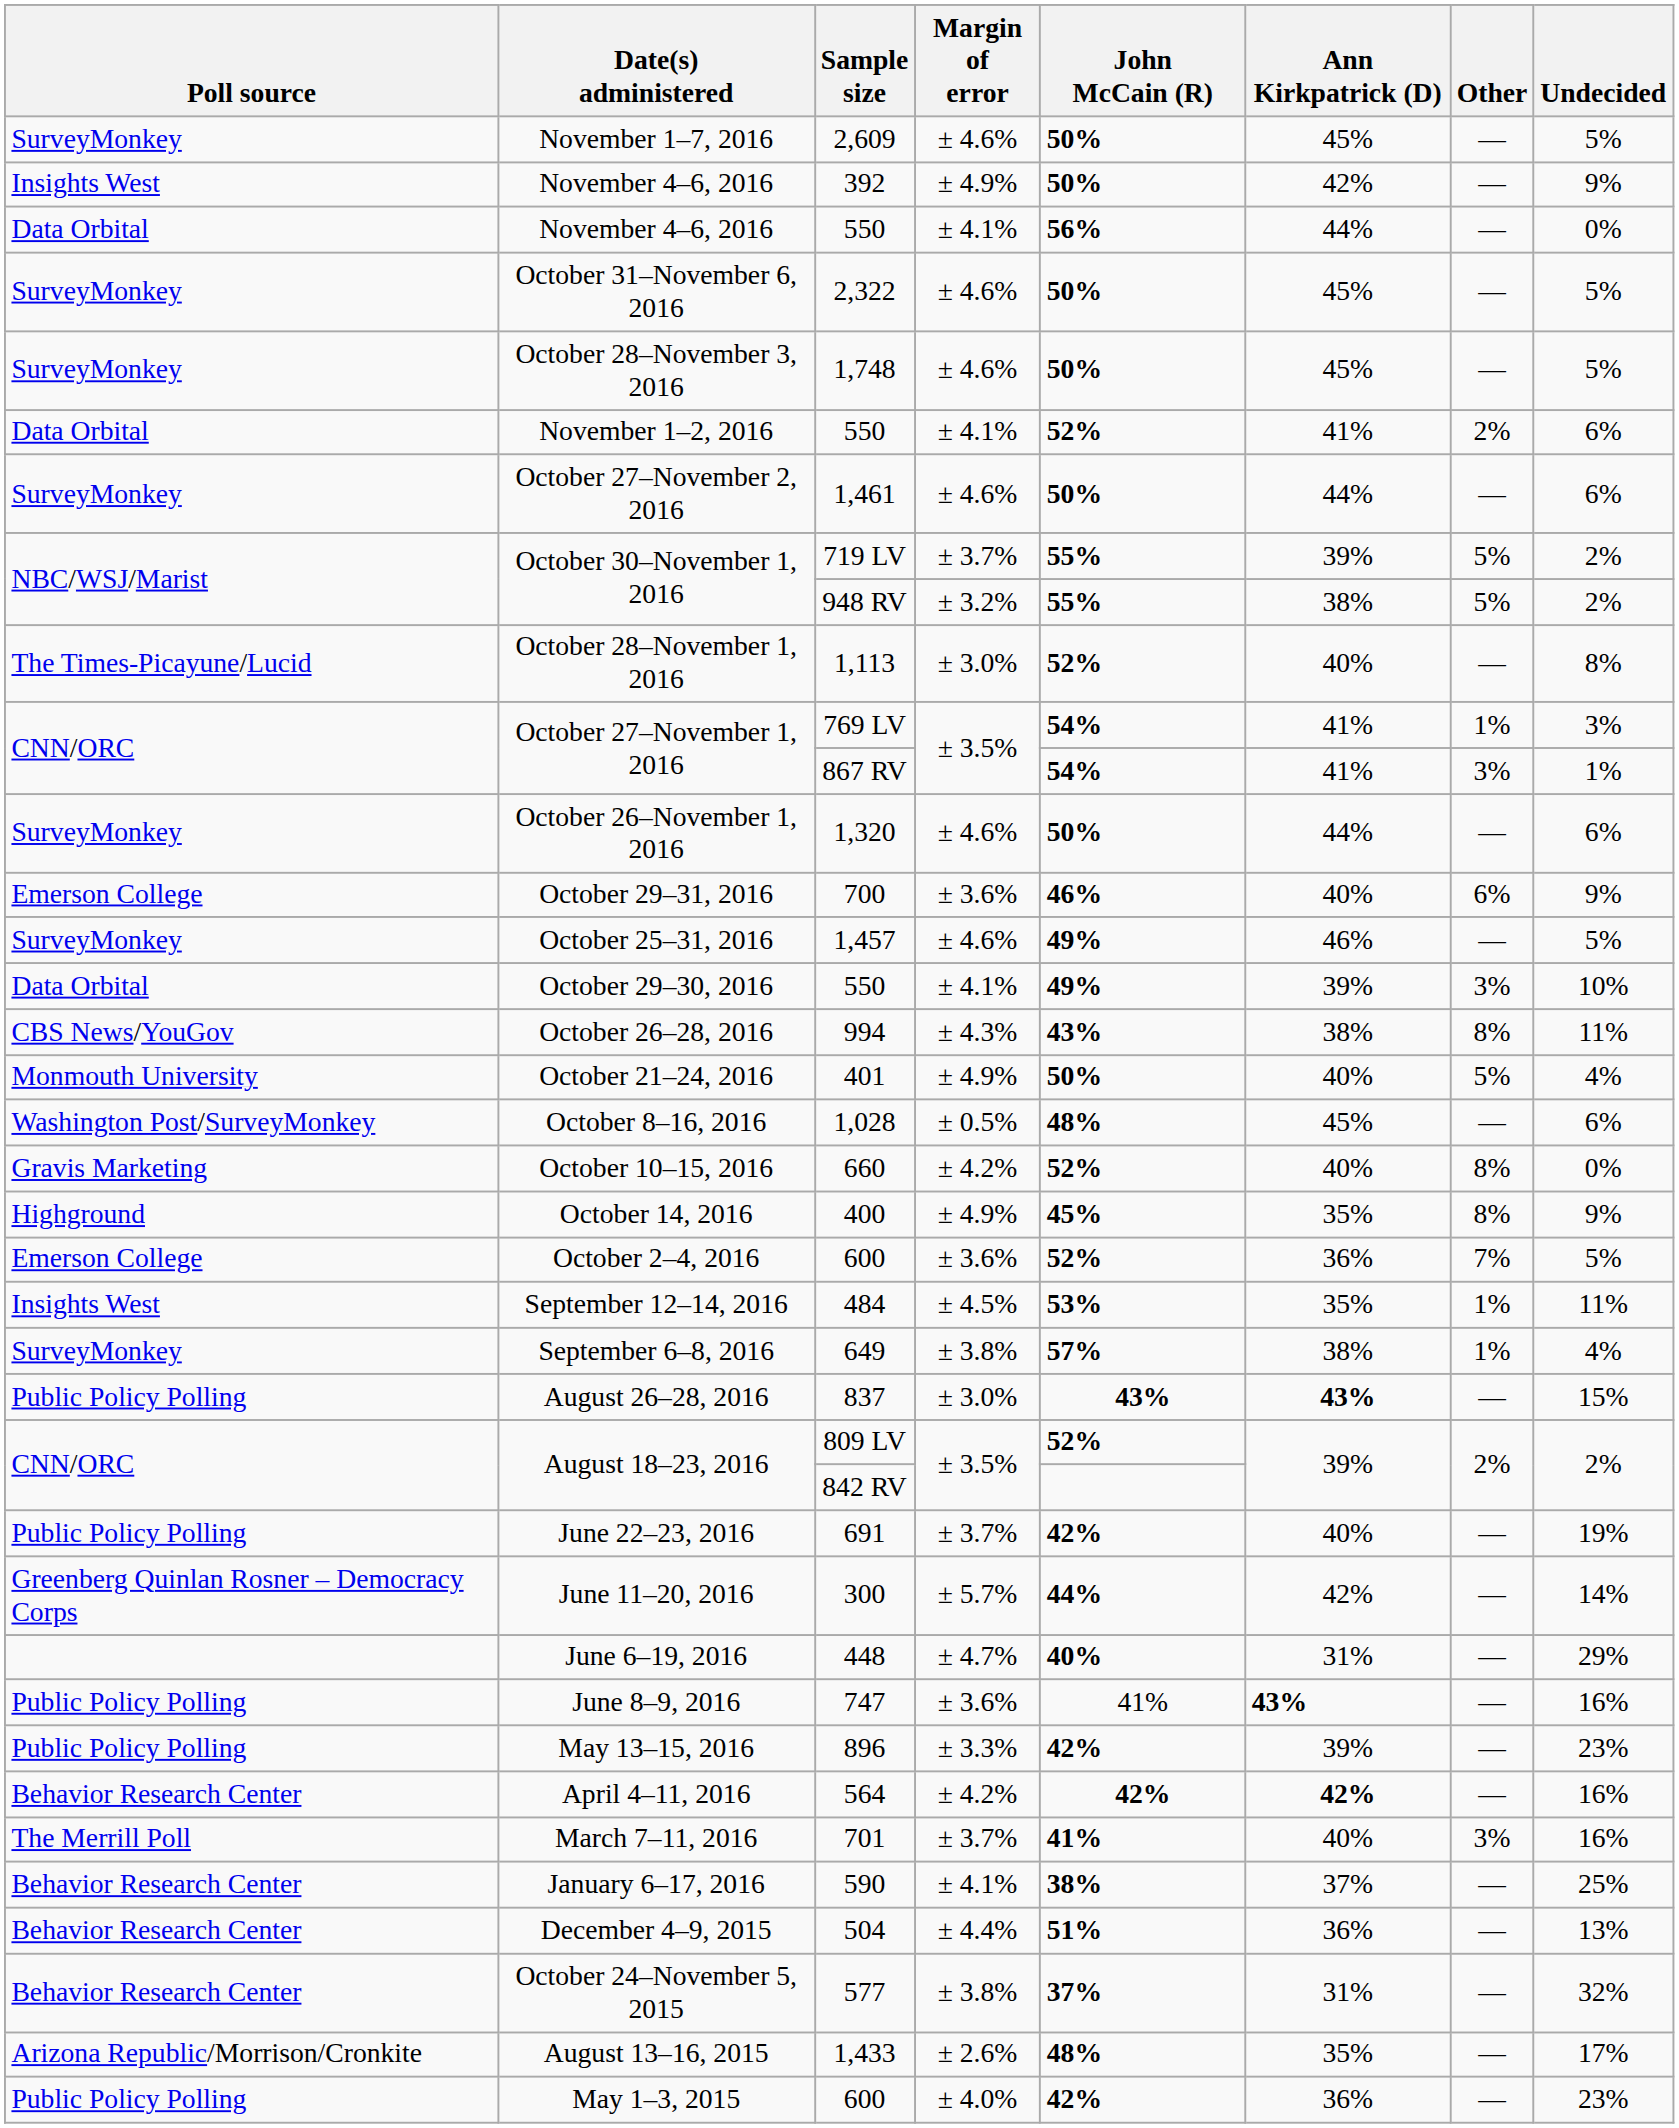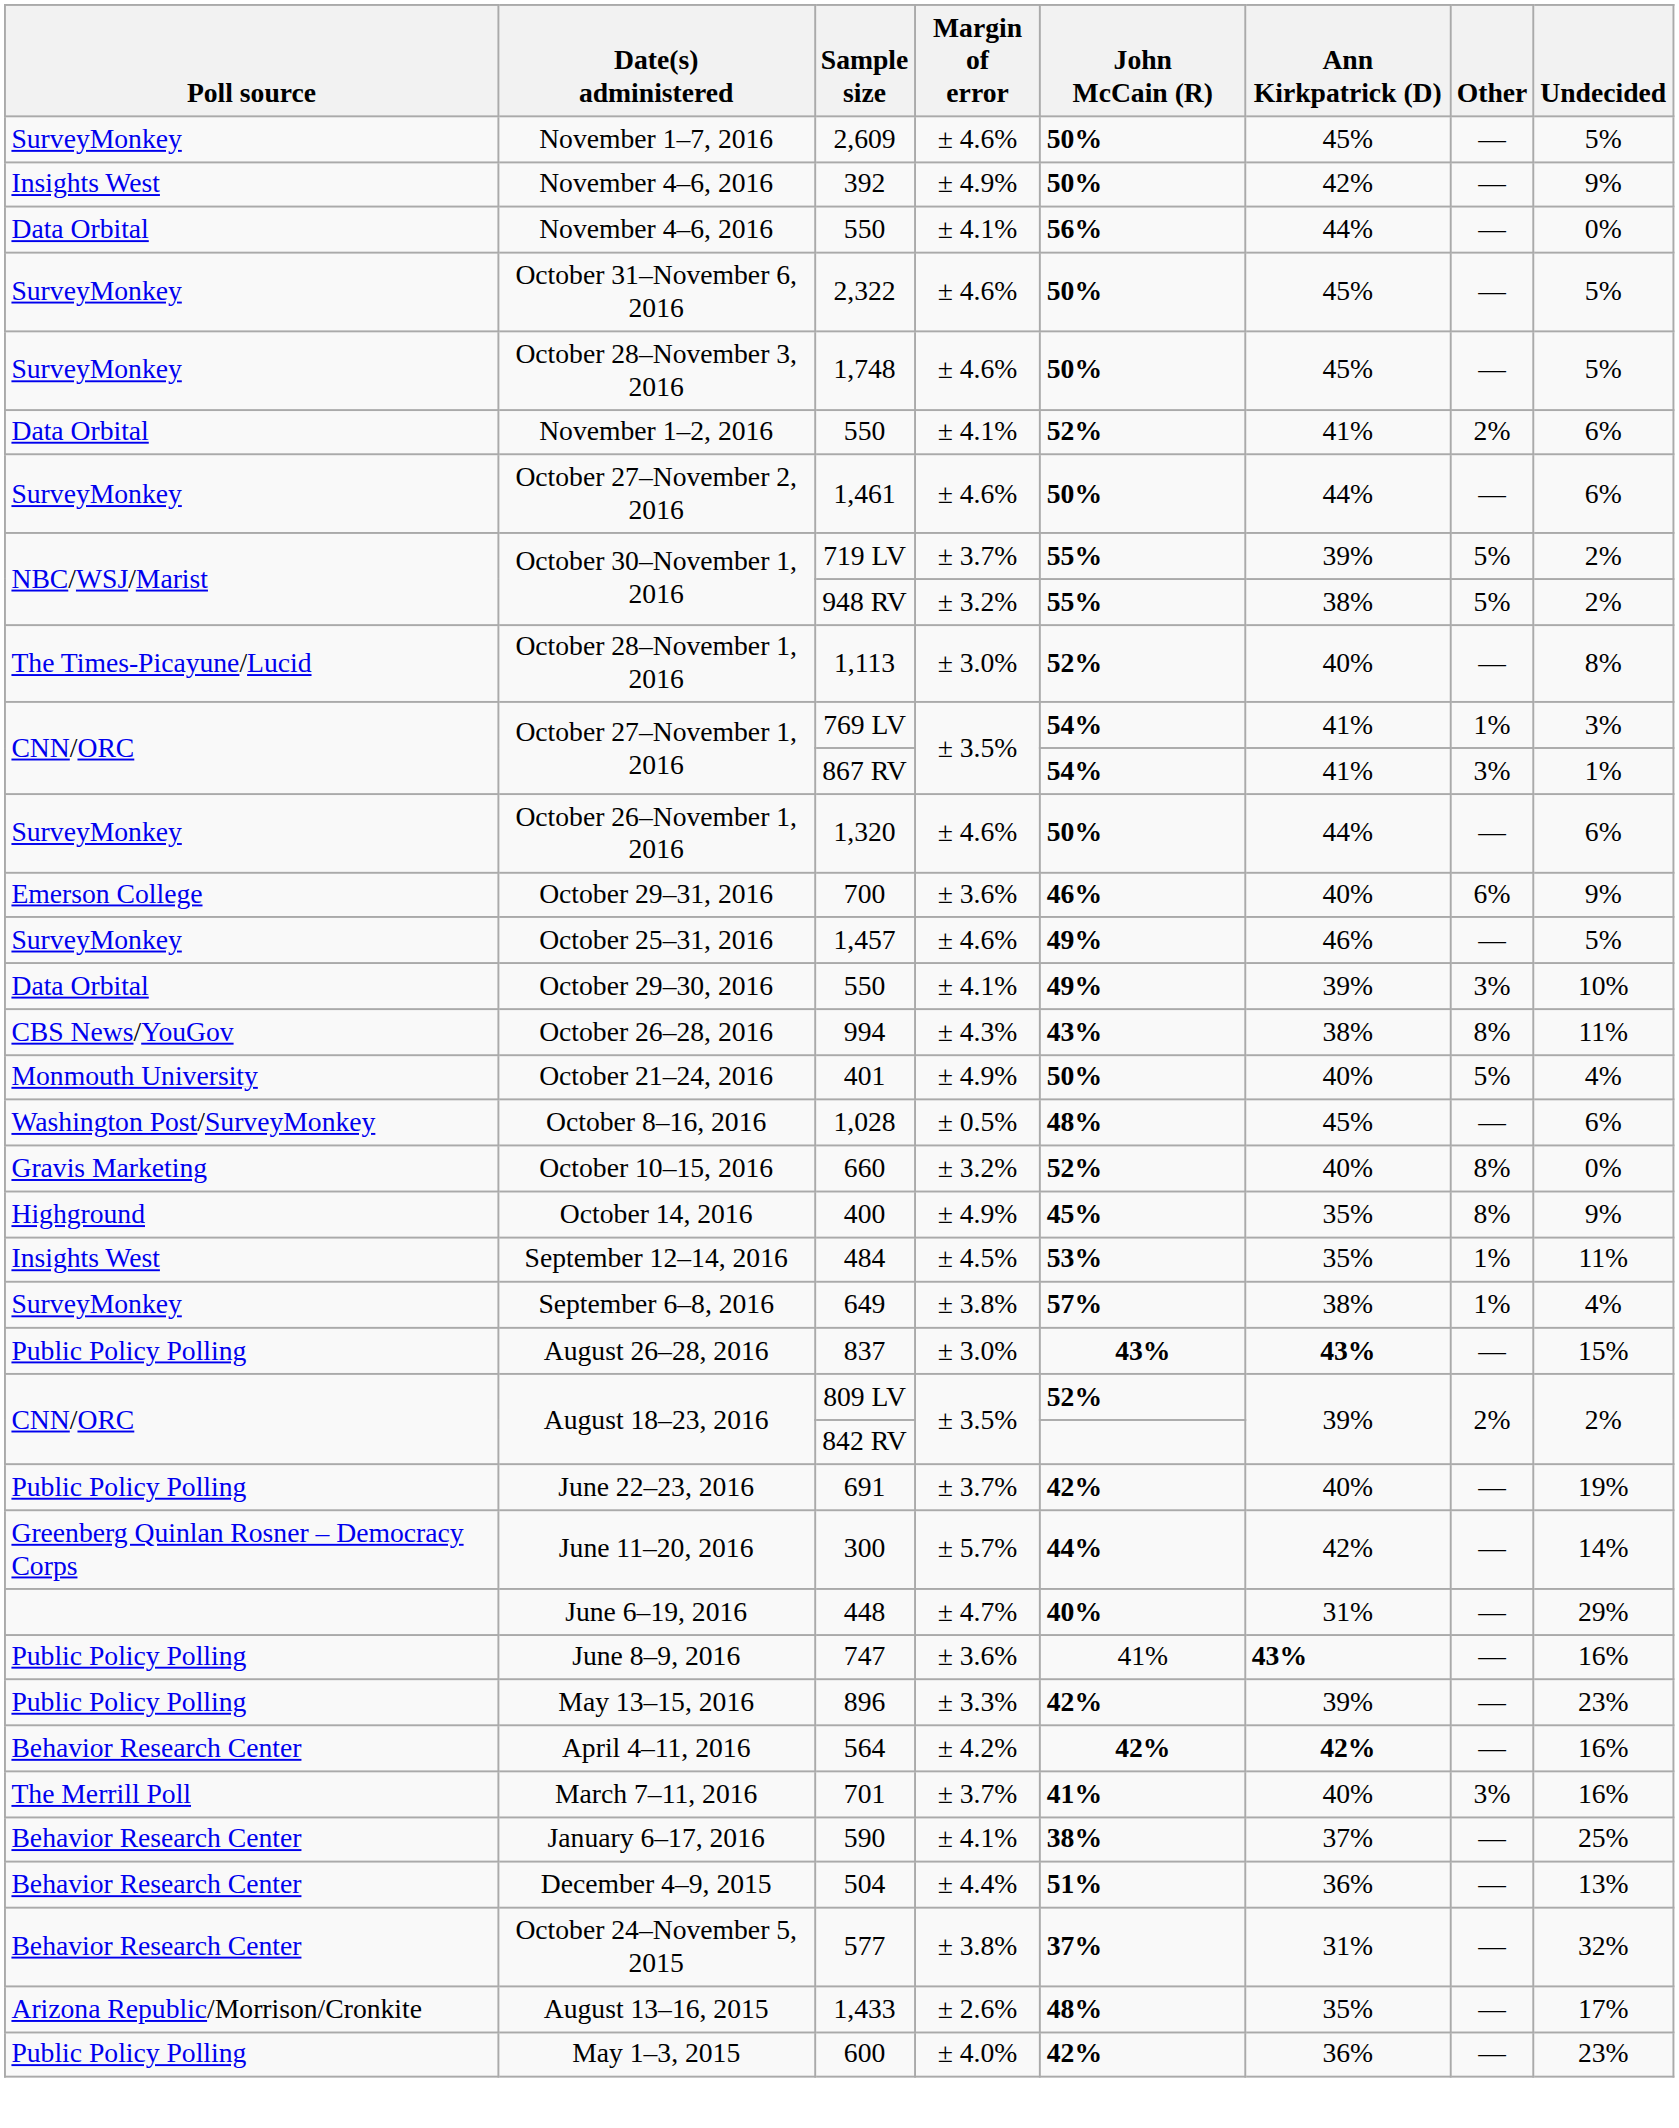 <table class="wikitable" style="font-size:90%;">
 <tr valign= bottom>
 <th>Poll source</th>
 <th>Date(s)<br>administered</th>
 <th>Sample<br>size</th>
 <th>Margin of<br>error</th>
 <th style="width:100px;">John<br>McCain (R)</th>
 <th style="width:100px;">Ann<br>Kirkpatrick (D)</th>
 <th>Other</th>
 <th>Undecided</th>
 </tr>
 <tr>
 <td><a href='#'>SurveyMonkey</a></td>
 <td align=center>November 1–7, 2016</td>
 <td align=center>2,609</td>
 <td align=center>± 4.6%</td>
 <td><strong>50%</strong></td>
 <td align=center>45%</td>
 <td align=center>—</td>
 <td align=center>5%</td>
 </tr>
 <tr>
 <td><a href='#'>Insights West</a></td>
 <td align=center>November 4–6, 2016</td>
 <td align=center>392</td>
 <td align=center>± 4.9%</td>
 <td><strong>50%</strong></td>
 <td align=center>42%</td>
 <td align=center>—</td>
 <td align=center>9%</td>
 </tr>
 <tr>
 <td><a href='#'>Data Orbital</a></td>
 <td align=center>November 4–6, 2016</td>
 <td align=center>550</td>
 <td align=center>± 4.1%</td>
 <td><strong>56%</strong></td>
 <td align=center>44%</td>
 <td align=center>—</td>
 <td align=center>0%</td>
 </tr>
 <tr>
 <td><a href='#'>SurveyMonkey</a></td>
 <td align=center>October 31–November 6, 2016</td>
 <td align=center>2,322</td>
 <td align=center>± 4.6%</td>
 <td><strong>50%</strong></td>
 <td align=center>45%</td>
 <td align=center>—</td>
 <td align=center>5%</td>
 </tr>
 <tr>
 <td><a href='#'>SurveyMonkey</a></td>
 <td align=center>October 28–November 3, 2016</td>
 <td align=center>1,748</td>
 <td align=center>± 4.6%</td>
 <td><strong>50%</strong></td>
 <td align=center>45%</td>
 <td align=center>—</td>
 <td align=center>5%</td>
 </tr>
 <tr>
 <td><a href='#'>Data Orbital</a></td>
 <td align=center>November 1–2, 2016</td>
 <td align=center>550</td>
 <td align=center>± 4.1%</td>
 <td><strong>52%</strong></td>
 <td align=center>41%</td>
 <td align=center>2%</td>
 <td align=center>6%</td>
 </tr>
 <tr>
 <td><a href='#'>SurveyMonkey</a></td>
 <td align=center>October 27–November 2, 2016</td>
 <td align=center>1,461</td>
 <td align=center>± 4.6%</td>
 <td><strong>50%</strong></td>
 <td align=center>44%</td>
 <td align=center>—</td>
 <td align=center>6%</td>
 </tr>
 <tr>
 <td rowspan=2><a href='#'>NBC</a>/<a href='#'>WSJ</a>/<a href='#'>Marist</a></td>
 <td align=center rowspan=2>October 30–November 1, 2016</td>
 <td align=center>719 LV</td>
 <td align=center>± 3.7%</td>
 <td><strong>55%</strong></td>
 <td align=center>39%</td>
 <td align=center>5%</td>
 <td align=center>2%</td>
 </tr>
 <tr>
 <td align=center>948 RV</td>
 <td align=center>± 3.2%</td>
 <td><strong>55%</strong></td>
 <td align=center>38%</td>
 <td align=center>5%</td>
 <td align=center>2%</td>
 </tr>
 <tr>
 <td><a href='#'>The Times-Picayune</a>/<a href='#'>Lucid</a></td>
 <td align=center>October 28–November 1, 2016</td>
 <td align=center>1,113</td>
 <td align=center>± 3.0%</td>
 <td><strong>52%</strong></td>
 <td align=center>40%</td>
 <td align=center>—</td>
 <td align=center>8%</td>
 </tr>
 <tr>
 <td rowspan=2><a href='#'>CNN</a>/<a href='#'>ORC</a></td>
 <td align=center rowspan=2>October 27–November 1, 2016</td>
 <td align=center>769 LV</td>
 <td align=center rowspan=2>± 3.5%</td>
 <td><strong>54%</strong></td>
 <td align=center>41%</td>
 <td align=center>1%</td>
 <td align=center>3%</td>
 </tr>
 <tr>
 <td align=center>867 RV</td>
 <td><strong>54%</strong></td>
 <td align=center>41%</td>
 <td align=center>3%</td>
 <td align=center>1%</td>
 </tr>
 <tr>
 <td><a href='#'>SurveyMonkey</a></td>
 <td align=center>October 26–November 1, 2016</td>
 <td align=center>1,320</td>
 <td align=center>± 4.6%</td>
 <td><strong>50%</strong></td>
 <td align=center>44%</td>
 <td align=center>—</td>
 <td align=center>6%</td>
 </tr>
 <tr>
 <td><a href='#'>Emerson College</a></td>
 <td align=center>October 29–31, 2016</td>
 <td align=center>700</td>
 <td align=center>± 3.6%</td>
 <td><strong>46%</strong></td>
 <td align=center>40%</td>
 <td align=center>6%</td>
 <td align=center>9%</td>
 </tr>
 <tr>
 <td><a href='#'>SurveyMonkey</a></td>
 <td align=center>October 25–31, 2016</td>
 <td align=center>1,457</td>
 <td align=center>± 4.6%</td>
 <td><strong>49%</strong></td>
 <td align=center>46%</td>
 <td align=center>—</td>
 <td align=center>5%</td>
 </tr>
 <tr>
 <td><a href='#'>Data Orbital</a></td>
 <td align=center>October 29–30, 2016</td>
 <td align=center>550</td>
 <td align=center>± 4.1%</td>
 <td><strong>49%</strong></td>
 <td align=center>39%</td>
 <td align=center>3%</td>
 <td align=center>10%</td>
 </tr>
 <tr>
 <td><a href='#'>CBS News</a>/<a href='#'>YouGov</a></td>
 <td align=center>October 26–28, 2016</td>
 <td align=center>994</td>
 <td align=center>± 4.3%</td>
 <td><strong>43%</strong></td>
 <td align=center>38%</td>
 <td align=center>8%</td>
 <td align=center>11%</td>
 </tr>
 <tr>
 <td><a href='#'>Monmouth University</a></td>
 <td align=center>October 21–24, 2016</td>
 <td align=center>401</td>
 <td align=center>± 4.9%</td>
 <td><strong>50%</strong></td>
 <td align=center>40%</td>
 <td align=center>5%</td>
 <td align=center>4%</td>
 </tr>
 <tr>
 <td><a href='#'>Washington Post</a>/<a href='#'>SurveyMonkey</a></td>
 <td align=center>October 8–16, 2016</td>
 <td align=center>1,028</td>
 <td align=center>± 0.5%</td>
 <td><strong>48%</strong></td>
 <td align=center>45%</td>
 <td align=center>—</td>
 <td align=center>6%</td>
 </tr>
 <tr>
 <td><a href='#'>Gravis Marketing</a></td>
 <td align=center>October 10–15, 2016</td>
 <td align=center>660</td>
-<td align=center>± 4.2%</td>
+<td align=center>± 3.2%</td>
 <td><strong>52%</strong></td>
 <td align=center>40%</td>
 <td align=center>8%</td>
 <td align=center>0%</td>
 </tr>
 <tr>
 <td><a href='#'>Highground</a></td>
 <td align=center>October 14, 2016</td>
 <td align=center>400</td>
 <td align=center>± 4.9%</td>
 <td><strong>45%</strong></td>
 <td align=center>35%</td>
 <td align=center>8%</td>
 <td align=center>9%</td>
-</tr>
-<tr>
-<td><a href='#'>Emerson College</a></td>
-<td align=center>October 2–4, 2016</td>
-<td align=center>600</td>
-<td align=center>± 3.6%</td>
-<td><strong>52%</strong></td>
-<td align=center>36%</td>
-<td align=center>7%</td>
-<td align=center>5%</td>
 </tr>
 <tr>
 <td><a href='#'>Insights West</a></td>
 <td align=center>September 12–14, 2016</td>
 <td align=center>484</td>
 <td align=center>± 4.5%</td>
 <td><strong>53%</strong></td>
 <td align=center>35%</td>
 <td align=center>1%</td>
 <td align=center>11%</td>
 </tr>
 <tr>
 <td><a href='#'>SurveyMonkey</a></td>
 <td align=center>September 6–8, 2016</td>
 <td align=center>649</td>
 <td align=center>± 3.8%</td>
 <td><strong>57%</strong></td>
 <td align=center>38%</td>
 <td align=center>1%</td>
 <td align=center>4%</td>
 </tr>
 <tr>
 <td><a href='#'>Public Policy Polling</a></td>
 <td align=center>August 26–28, 2016</td>
 <td align=center>837</td>
 <td align=center>± 3.0%</td>
 <td align=center><strong>43%</strong></td>
 <td align=center><strong>43%</strong></td>
 <td align=center>—</td>
 <td align=center>15%</td>
 </tr>
 <tr>
 <td rowspan=2><a href='#'>CNN</a>/<a href='#'>ORC</a></td>
 <td align=center rowspan=2>August 18–23, 2016</td>
 <td align=center>809 LV</td>
 <td align=center rowspan=2>± 3.5%</td>
 <td><strong>52%</strong></td>
 <td align=center rowspan=2>39%</td>
 <td align=center rowspan=2>2%</td>
 <td align=center rowspan=2>2%</td>
 </tr>
 <tr>
 <td align=center>842 RV</td>
 </tr>
 <tr>
 <td><a href='#'>Public Policy Polling</a></td>
 <td align=center>June 22–23, 2016</td>
 <td align=center>691</td>
 <td align=center>± 3.7%</td>
 <td><strong>42%</strong></td>
 <td align=center>40%</td>
 <td align=center>—</td>
 <td align=center>19%</td>
 </tr>
 <tr>
 <td><a href='#'>Greenberg Quinlan Rosner – Democracy Corps</a></td>
 <td align=center>June 11–20, 2016</td>
 <td align=center>300</td>
 <td align=center>± 5.7%</td>
 <td><strong>44%</strong></td>
 <td align=center>42%</td>
 <td align=center>—</td>
 <td align=center>14%</td>
 </tr>
 <tr>
 <td></td>
 <td align=center>June 6–19, 2016</td>
 <td align=center>448</td>
 <td align=center>± 4.7%</td>
 <td><strong>40%</strong></td>
 <td align=center>31%</td>
 <td align=center>—</td>
 <td align=center>29%</td>
 </tr>
 <tr>
 <td><a href='#'>Public Policy Polling</a></td>
 <td align=center>June 8–9, 2016</td>
 <td align=center>747</td>
 <td align=center>± 3.6%</td>
 <td align=center>41%</td>
 <td><strong>43%</strong></td>
 <td align=center>—</td>
 <td align=center>16%</td>
 </tr>
 <tr>
 <td><a href='#'>Public Policy Polling</a></td>
 <td align=center>May 13–15, 2016</td>
 <td align=center>896</td>
 <td align=center>± 3.3%</td>
 <td><strong>42%</strong></td>
 <td align=center>39%</td>
 <td align=center>—</td>
 <td align=center>23%</td>
 </tr>
 <tr>
 <td><a href='#'>Behavior Research Center</a></td>
 <td align=center>April 4–11, 2016</td>
 <td align=center>564</td>
 <td align=center>± 4.2%</td>
 <td align=center><strong>42%</strong></td>
 <td align=center><strong>42%</strong></td>
 <td align=center>—</td>
 <td align=center>16%</td>
 </tr>
 <tr>
 <td><a href='#'>The Merrill Poll</a></td>
 <td align=center>March 7–11, 2016</td>
 <td align=center>701</td>
 <td align=center>± 3.7%</td>
 <td><strong>41%</strong></td>
 <td align=center>40%</td>
 <td align=center>3%</td>
 <td align=center>16%</td>
 </tr>
 <tr>
 <td><a href='#'>Behavior Research Center</a></td>
 <td align=center>January 6–17, 2016</td>
 <td align=center>590</td>
 <td align=center>± 4.1%</td>
 <td><strong>38%</strong></td>
 <td align=center>37%</td>
 <td align=center>—</td>
 <td align=center>25%</td>
 </tr>
 <tr>
 <td><a href='#'>Behavior Research Center</a></td>
 <td align=center>December 4–9, 2015</td>
 <td align=center>504</td>
 <td align=center>± 4.4%</td>
 <td><strong>51%</strong></td>
 <td align=center>36%</td>
 <td align=center>—</td>
 <td align=center>13%</td>
 </tr>
 <tr>
 <td><a href='#'>Behavior Research Center</a></td>
 <td align=center>October 24–November 5, 2015</td>
 <td align=center>577</td>
 <td align=center>± 3.8%</td>
 <td><strong>37%</strong></td>
 <td align=center>31%</td>
 <td align=center>—</td>
 <td align=center>32%</td>
 </tr>
 <tr>
 <td><a href='#'>Arizona Republic</a>/Morrison/Cronkite</td>
 <td align=center>August 13–16, 2015</td>
 <td align=center>1,433</td>
 <td align=center>± 2.6%</td>
 <td><strong>48%</strong></td>
 <td align=center>35%</td>
 <td align=center>—</td>
 <td align=center>17%</td>
 </tr>
 <tr>
 <td><a href='#'>Public Policy Polling</a></td>
 <td align=center>May 1–3, 2015</td>
 <td align=center>600</td>
 <td align=center>± 4.0%</td>
 <td><strong>42%</strong></td>
 <td align=center>36%</td>
 <td align=center>—</td>
 <td align=center>23%</td>
 </tr>
 </table>
